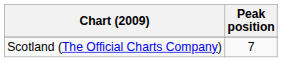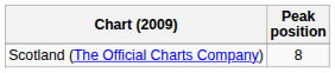 <table class="wikitable sortable">
 <tr>
 <th>Chart (2009)</th>
 <th align="left">Peak<br>position</th>
 </tr>
 <tr>
 </tr>
 <tr>
 </tr>
 <tr>
 </tr>
 <tr>
 </tr>
 <tr>
 </tr>
 <tr>
 <td>Scotland (<a href='#'>The Official Charts Company</a>)</td>
-<td style="text-align:center;">7</td>
+<td style="text-align:center;">8</td>
 </tr>
 </table>
